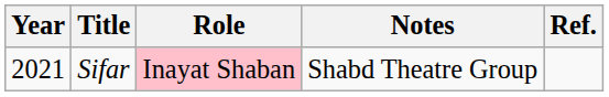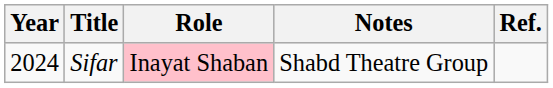 <table class="wikitable sortable">
 <tr>
 <th>Year</th>
 <th>Title</th>
 <th>Role</th>
 <th class="unsortable">Notes</th>
 <th>Ref.</th>
 </tr>
 <tr>
-<td>2021</td>
+<td>2024</td>
 <td><em>Sifar</em></td>
 <td style="background: pink;">Inayat Shaban</td>
 <td>Shabd Theatre Group</td>
 <td></td>
 </tr>
 </table>
